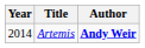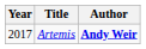 <table class="wikitable">
 <tr>
 <th>Year</th>
 <th>Title</th>
 <th>Author</th>
 </tr>
 <tr>
-<td>2014</td>
+<td>2017</td>
 <td><em><a href='#'>Artemis</a></em></td>
 <td><strong><a href='#'>Andy Weir</a></strong></td>
 </tr>
 </table>
